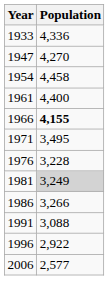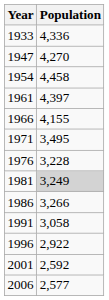 <table class="wikitable">
 <tr>
 <th>Year</th>
 <th>Population</th>
 </tr>
 <tr>
 <td>1933</td>
 <td>4,336</td>
 </tr>
 <tr>
 <td>1947</td>
 <td>4,270</td>
 </tr>
 <tr>
 <td>1954</td>
 <td>4,458</td>
 </tr>
 <tr>
 <td>1961</td>
-<td>4,400</td>
+<td>4,397</td>
 </tr>
 <tr>
 <td>1966</td>
-<td><strong>4,155</strong></td>
+<td>4,155</td>
 </tr>
 <tr>
 <td>1971</td>
 <td>3,495</td>
 </tr>
 <tr>
 <td>1976</td>
 <td>3,228</td>
 </tr>
 <tr>
 <td>1981</td>
 <td style="background: lightgrey;">3,249</td>
 </tr>
 <tr>
 <td>1986</td>
 <td>3,266</td>
 </tr>
 <tr>
 <td>1991</td>
-<td>3,088</td>
+<td>3,058</td>
 </tr>
 <tr>
 <td>1996</td>
 <td>2,922</td>
 </tr>
 <tr>
+<td>2001</td>
+<td>2,592</td>
+</tr>
+<tr>
 <td>2006</td>
 <td>2,577</td>
 </tr>
 </table>
